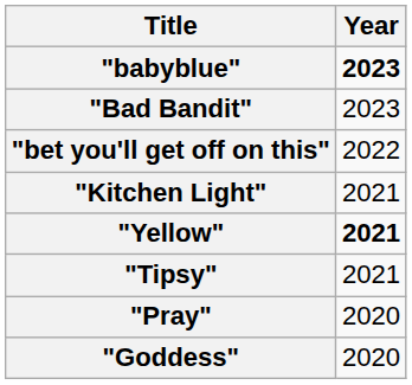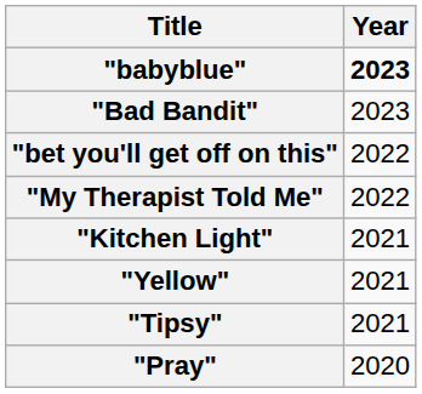 <table class="wikitable plainrowheaders" style="text-align:center;">
 <tr>
 <th scope="col">Title</th>
 <th scope="col">Year</th>
 </tr>
 <tr>
 <th scope="row">"babyblue"</th>
 <td><strong>2023</strong></td>
 </tr>
 <tr>
 <th scope="row">"Bad Bandit"</th>
 <td>2023</td>
 </tr>
 <tr>
 <th scope="row">"bet you'll get off on this"</th>
 <td>2022</td>
 </tr>
 <tr>
+<th scope="row">"My Therapist Told Me"</th>
+<td>2022</td>
+</tr>
+<tr>
 <th scope="row">"Kitchen Light"</th>
 <td>2021</td>
 </tr>
 <tr>
 <th scope="row">"Yellow"</th>
-<td><strong>2021</strong></td>
+<td>2021</td>
 </tr>
 <tr>
 <th scope="row">"Tipsy"</th>
 <td>2021</td>
 </tr>
 <tr>
 <th scope="row">"Pray"</th>
 <td>2020</td>
 </tr>
-<tr>
-<th scope="row">"Goddess"</th>
-<td>2020</td>
-</tr>
 </table>
